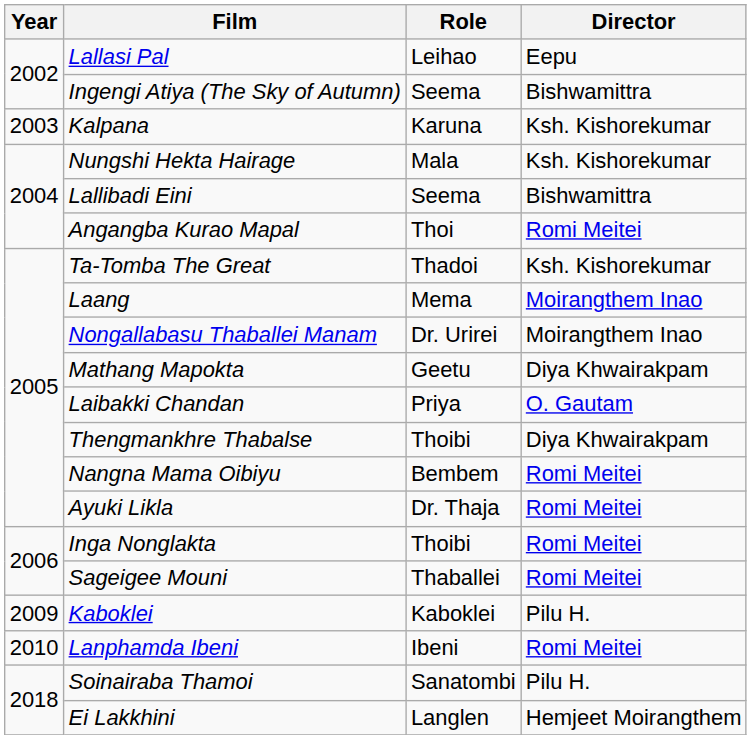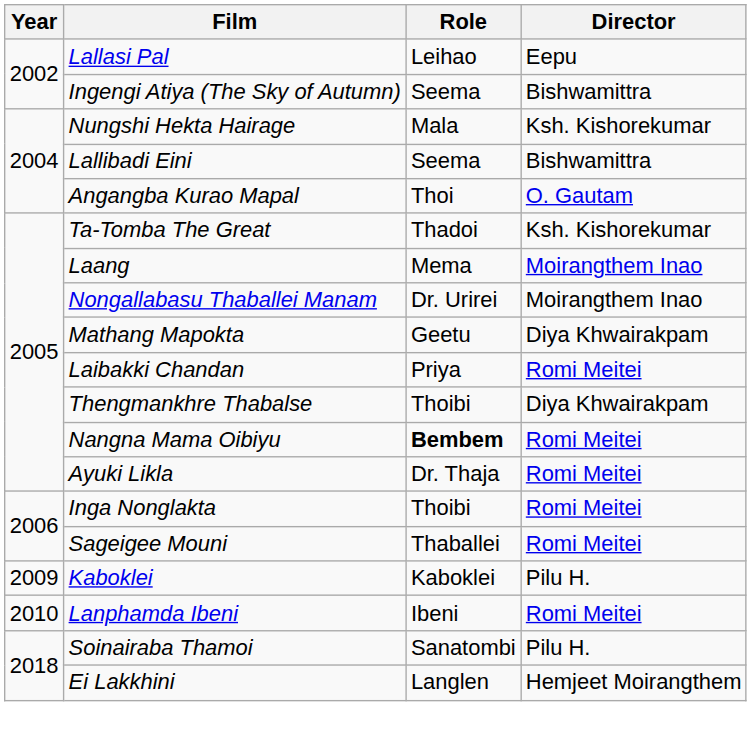 <table class="wikitable sortable">
 <tr>
 <th>Year</th>
 <th>Film</th>
 <th>Role</th>
 <th>Director</th>
 </tr>
 <tr>
 <td rowspan="2">2002</td>
 <td><em><a href='#'>Lallasi Pal</a></em></td>
 <td>Leihao</td>
 <td>Eepu</td>
 </tr>
 <tr>
 <td><em>Ingengi Atiya (The Sky of Autumn)</em></td>
 <td>Seema</td>
 <td>Bishwamittra</td>
 </tr>
 <tr>
-<td>2003</td>
-<td><em>Kalpana</em></td>
-<td>Karuna</td>
-<td>Ksh. Kishorekumar</td>
-</tr>
-<tr>
 <td rowspan="3">2004</td>
 <td><em>Nungshi Hekta Hairage</em></td>
 <td>Mala</td>
 <td>Ksh. Kishorekumar</td>
 </tr>
 <tr>
 <td><em>Lallibadi Eini</em></td>
 <td>Seema</td>
 <td>Bishwamittra</td>
 </tr>
 <tr>
 <td><em>Angangba Kurao Mapal</em></td>
 <td>Thoi</td>
-<td><a href='#'>Romi Meitei</a></td>
+<td><a href='#'>O. Gautam</a></td>
 </tr>
 <tr>
 <td rowspan="8">2005</td>
 <td><em>Ta-Tomba The Great</em></td>
 <td>Thadoi</td>
 <td>Ksh. Kishorekumar</td>
 </tr>
 <tr>
 <td><em>Laang</em></td>
 <td>Mema</td>
 <td><a href='#'>Moirangthem Inao</a></td>
 </tr>
 <tr>
 <td><em><a href='#'>Nongallabasu Thaballei Manam</a></em></td>
 <td>Dr. Urirei</td>
 <td>Moirangthem Inao</td>
 </tr>
 <tr>
 <td><em>Mathang Mapokta</em></td>
 <td>Geetu</td>
 <td>Diya Khwairakpam</td>
 </tr>
 <tr>
 <td><em>Laibakki Chandan</em></td>
 <td>Priya</td>
-<td><a href='#'>O. Gautam</a></td>
+<td><a href='#'>Romi Meitei</a></td>
 </tr>
 <tr>
 <td><em>Thengmankhre Thabalse</em></td>
 <td>Thoibi</td>
 <td>Diya Khwairakpam</td>
 </tr>
 <tr>
 <td><em>Nangna Mama Oibiyu</em></td>
-<td>Bembem</td>
+<td><strong>Bembem</strong></td>
 <td><a href='#'>Romi Meitei</a></td>
 </tr>
 <tr>
 <td><em>Ayuki Likla</em></td>
 <td>Dr. Thaja</td>
 <td><a href='#'>Romi Meitei</a></td>
 </tr>
 <tr>
 <td rowspan="2">2006</td>
 <td><em>Inga Nonglakta</em></td>
 <td>Thoibi</td>
 <td><a href='#'>Romi Meitei</a></td>
 </tr>
 <tr>
 <td><em>Sageigee Mouni</em></td>
 <td>Thaballei</td>
 <td><a href='#'>Romi Meitei</a></td>
 </tr>
 <tr>
 <td>2009</td>
 <td><em><a href='#'>Kaboklei</a></em></td>
 <td>Kaboklei</td>
 <td>Pilu H.</td>
 </tr>
 <tr>
 <td>2010</td>
 <td><em><a href='#'>Lanphamda Ibeni</a></em></td>
 <td>Ibeni</td>
 <td><a href='#'>Romi Meitei</a></td>
 </tr>
 <tr>
 <td rowspan="2">2018</td>
 <td><em>Soinairaba Thamoi</em></td>
 <td>Sanatombi</td>
 <td>Pilu H.</td>
 </tr>
 <tr>
 <td><em>Ei Lakkhini</em></td>
 <td>Langlen</td>
 <td>Hemjeet Moirangthem</td>
 </tr>
 </table>
